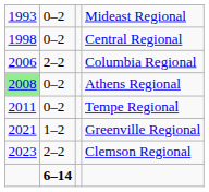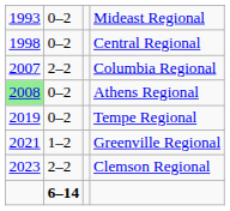 <table class="wikitable">
 <tr>
 <td><a href='#'>1993</a></td>
 <td>0–2</td>
 <td></td>
 <td><a href='#'>Mideast Regional</a></td>
 </tr>
 <tr>
 <td><a href='#'>1998</a></td>
 <td>0–2</td>
 <td></td>
 <td><a href='#'>Central Regional</a></td>
 </tr>
 <tr>
-<td><a href='#'>2006</a></td>
+<td><a href='#'>2007</a></td>
 <td>2–2</td>
 <td></td>
 <td><a href='#'>Columbia Regional</a></td>
 </tr>
 <tr>
 <td style="background: lightgreen;"><a href='#'>2008</a></td>
 <td>0–2</td>
 <td></td>
 <td><a href='#'>Athens Regional</a></td>
 </tr>
 <tr>
-<td><a href='#'>2011</a></td>
+<td><a href='#'>2019</a></td>
 <td>0–2</td>
 <td></td>
 <td><a href='#'>Tempe Regional</a></td>
 </tr>
 <tr>
 <td><a href='#'>2021</a></td>
 <td>1–2</td>
 <td></td>
 <td><a href='#'>Greenville Regional</a></td>
 </tr>
 <tr>
 <td><a href='#'>2023</a></td>
 <td>2–2</td>
 <td></td>
 <td><a href='#'>Clemson Regional</a></td>
 </tr>
 <tr>
 <td></td>
 <td><strong>6–14</strong></td>
 <td><strong></strong></td>
 <td></td>
 </tr>
 </table>
